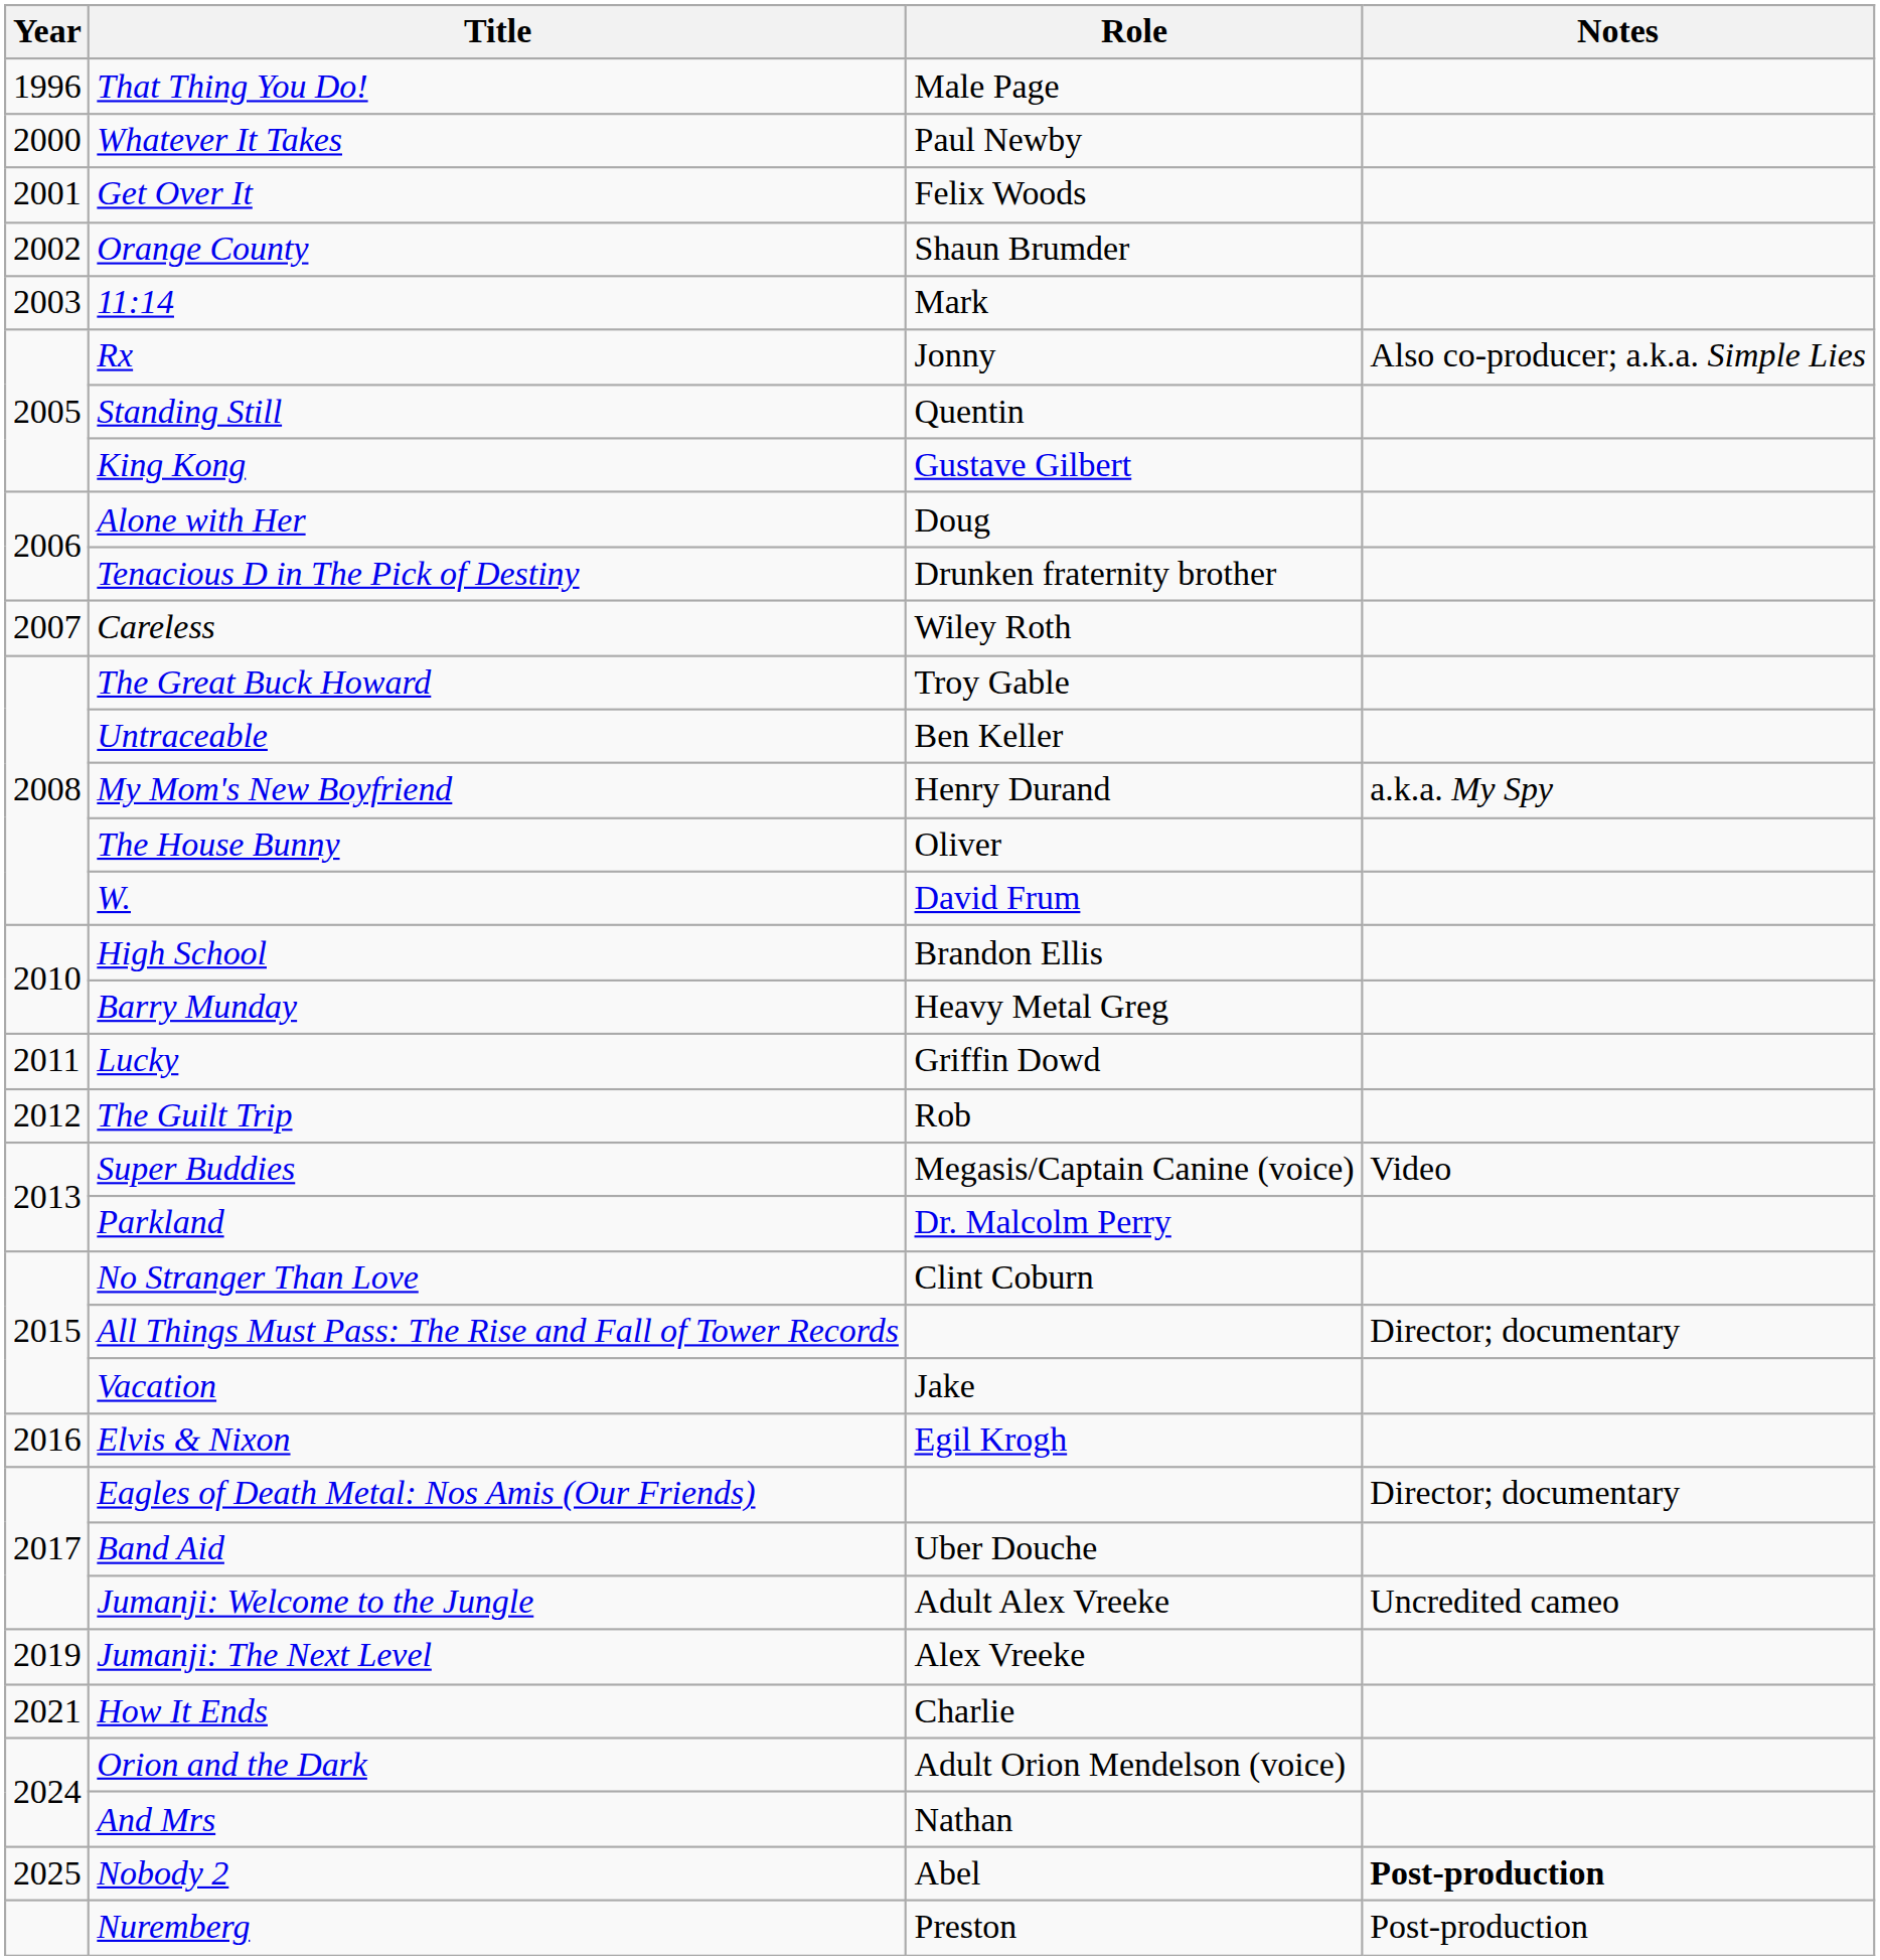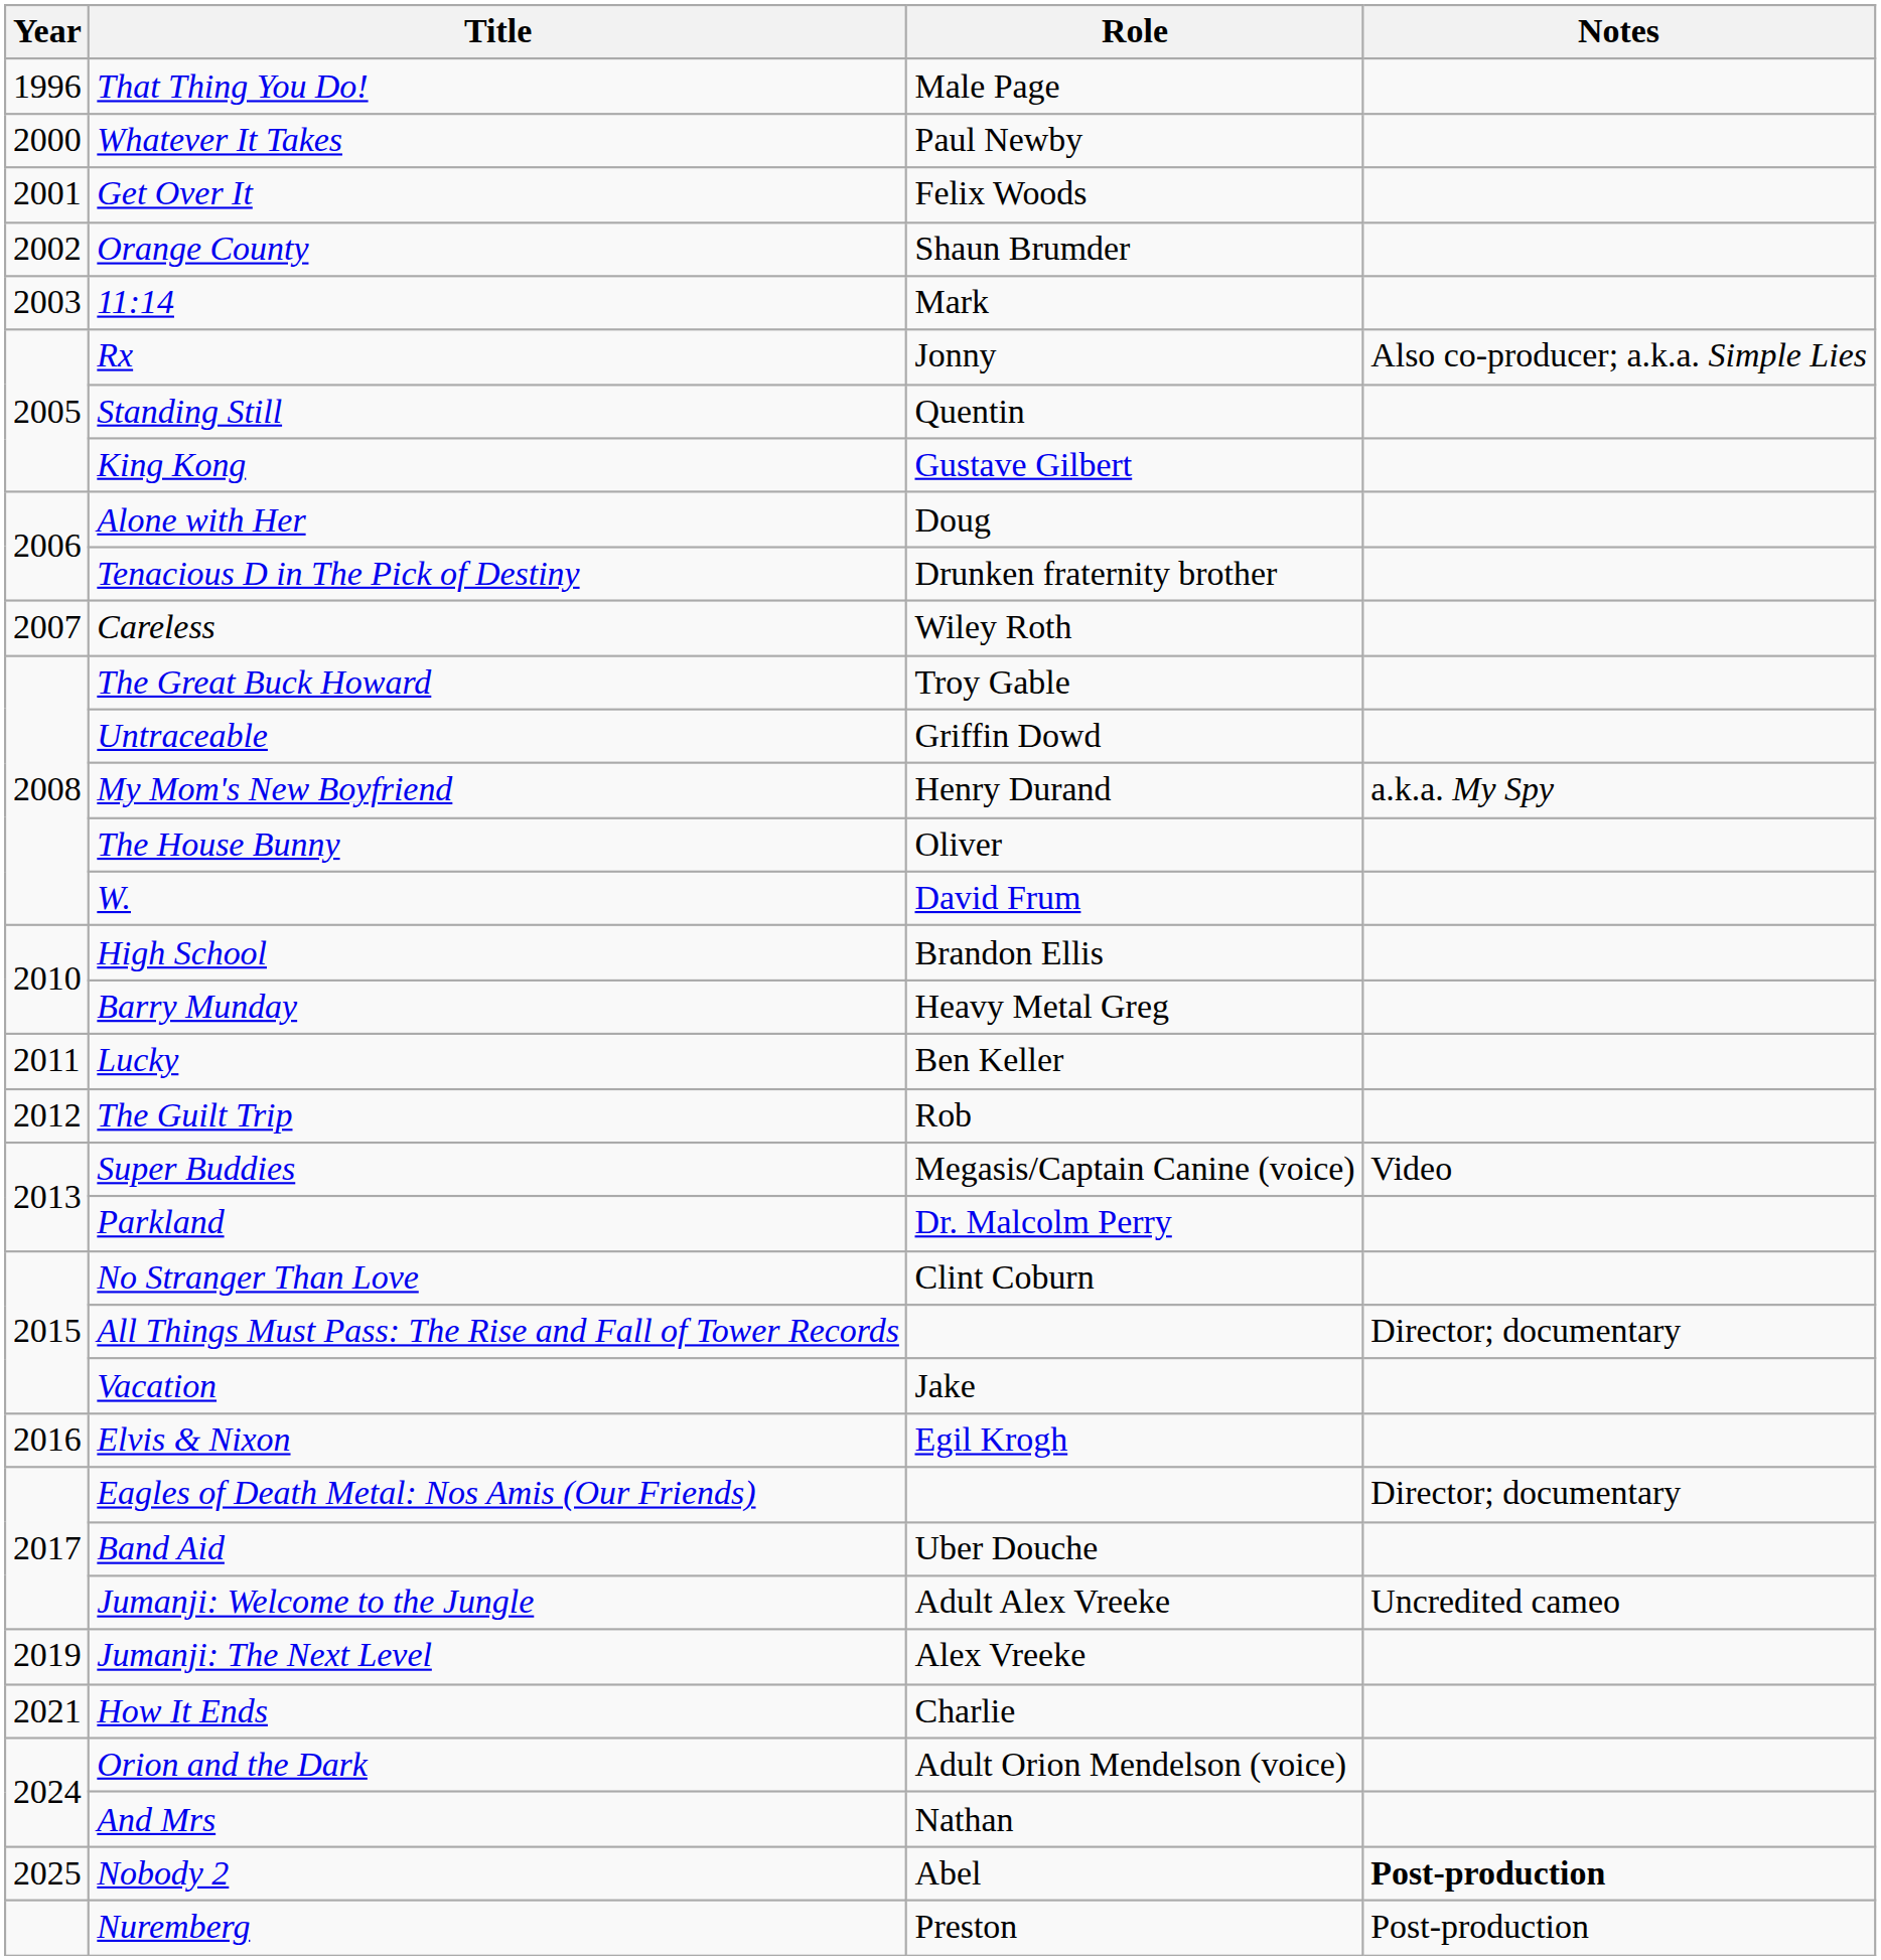 <table class="wikitable sortable">
 <tr>
 <th>Year</th>
 <th>Title</th>
 <th>Role</th>
 <th class="unsortable">Notes</th>
 </tr>
 <tr>
 <td>1996</td>
 <td><em><a href='#'>That Thing You Do!</a></em></td>
 <td>Male Page</td>
 <td></td>
 </tr>
 <tr>
 <td>2000</td>
 <td><em><a href='#'>Whatever It Takes</a></em></td>
 <td>Paul Newby</td>
 <td></td>
 </tr>
 <tr>
 <td>2001</td>
 <td><em><a href='#'>Get Over It</a></em></td>
 <td>Felix Woods</td>
 <td></td>
 </tr>
 <tr>
 <td>2002</td>
 <td><em><a href='#'>Orange County</a></em></td>
 <td>Shaun Brumder</td>
 <td></td>
 </tr>
 <tr>
 <td>2003</td>
 <td><em><a href='#'>11:14</a></em></td>
 <td>Mark</td>
 <td></td>
 </tr>
 <tr>
 <td rowspan="3">2005</td>
 <td><em><a href='#'>Rx</a></em></td>
 <td>Jonny</td>
 <td>Also co-producer; a.k.a. <em>Simple Lies</em></td>
 </tr>
 <tr>
 <td><em><a href='#'>Standing Still</a></em></td>
 <td>Quentin</td>
 <td></td>
 </tr>
 <tr>
 <td><em><a href='#'>King Kong</a></em></td>
 <td><a href='#'>Gustave Gilbert</a></td>
 <td></td>
 </tr>
 <tr>
 <td rowspan="2">2006</td>
 <td><em><a href='#'>Alone with Her</a></em></td>
 <td>Doug</td>
 <td></td>
 </tr>
 <tr>
 <td><em><a href='#'>Tenacious D in The Pick of Destiny</a></em></td>
 <td>Drunken fraternity brother</td>
 <td></td>
 </tr>
 <tr>
 <td>2007</td>
 <td><em>Careless</em></td>
 <td>Wiley Roth</td>
 <td></td>
 </tr>
 <tr>
 <td rowspan="5">2008</td>
 <td><em><a href='#'>The Great Buck Howard</a></em></td>
 <td>Troy Gable</td>
 <td></td>
 </tr>
 <tr>
 <td><em><a href='#'>Untraceable</a></em></td>
-<td>Ben Keller</td>
+<td>Griffin Dowd</td>
 <td></td>
 </tr>
 <tr>
 <td><em><a href='#'>My Mom's New Boyfriend</a></em></td>
 <td>Henry Durand</td>
 <td>a.k.a. <em>My Spy</em></td>
 </tr>
 <tr>
 <td><em><a href='#'>The House Bunny</a></em></td>
 <td>Oliver</td>
 <td></td>
 </tr>
 <tr>
 <td><em><a href='#'>W.</a></em></td>
 <td><a href='#'>David Frum</a></td>
 <td></td>
 </tr>
 <tr>
 <td rowspan="2">2010</td>
 <td><em><a href='#'>High School</a></em></td>
 <td>Brandon Ellis</td>
 <td></td>
 </tr>
 <tr>
 <td><em><a href='#'>Barry Munday</a></em></td>
 <td>Heavy Metal Greg</td>
 <td></td>
 </tr>
 <tr>
 <td>2011</td>
 <td><em><a href='#'>Lucky</a></em></td>
-<td>Griffin Dowd</td>
+<td>Ben Keller</td>
 <td></td>
 </tr>
 <tr>
 <td>2012</td>
 <td><em><a href='#'>The Guilt Trip</a></em></td>
 <td>Rob</td>
 <td></td>
 </tr>
 <tr>
 <td rowspan="2">2013</td>
 <td><em><a href='#'>Super Buddies</a></em></td>
 <td>Megasis/Captain Canine (voice)</td>
 <td>Video</td>
 </tr>
 <tr>
 <td><em><a href='#'>Parkland</a></em></td>
 <td><a href='#'>Dr. Malcolm Perry</a></td>
 <td></td>
 </tr>
 <tr>
 <td rowspan="3">2015</td>
 <td><em><a href='#'>No Stranger Than Love</a></em></td>
 <td>Clint Coburn</td>
 <td></td>
 </tr>
 <tr>
 <td><em><a href='#'>All Things Must Pass: The Rise and Fall of Tower Records</a></em></td>
 <td></td>
 <td>Director; documentary</td>
 </tr>
 <tr>
 <td><em><a href='#'>Vacation</a></em></td>
 <td>Jake</td>
 <td></td>
 </tr>
 <tr>
 <td>2016</td>
 <td><em><a href='#'>Elvis & Nixon</a></em></td>
 <td><a href='#'>Egil Krogh</a></td>
 <td></td>
 </tr>
 <tr>
 <td rowspan="3">2017</td>
 <td><em><a href='#'>Eagles of Death Metal: Nos Amis (Our Friends)</a></em></td>
 <td></td>
 <td>Director; documentary</td>
 </tr>
 <tr>
 <td><em><a href='#'>Band Aid</a></em></td>
 <td>Uber Douche</td>
 <td></td>
 </tr>
 <tr>
 <td><em><a href='#'>Jumanji: Welcome to the Jungle</a></em></td>
 <td>Adult Alex Vreeke</td>
 <td>Uncredited cameo</td>
 </tr>
 <tr>
 <td>2019</td>
 <td><em><a href='#'>Jumanji: The Next Level</a></em></td>
 <td>Alex Vreeke</td>
 <td></td>
 </tr>
 <tr>
 <td>2021</td>
 <td><em><a href='#'>How It Ends</a></em></td>
 <td>Charlie</td>
 <td></td>
 </tr>
 <tr>
 <td rowspan="2">2024</td>
 <td><em><a href='#'>Orion and the Dark</a></em></td>
 <td>Adult Orion Mendelson (voice)</td>
 <td></td>
 </tr>
 <tr>
 <td><em><a href='#'>And Mrs</a></em></td>
 <td>Nathan</td>
 <td></td>
 </tr>
 <tr>
 <td>2025</td>
 <td><em><a href='#'>Nobody 2</a></em></td>
 <td>Abel</td>
 <td><strong>Post-production</strong></td>
 </tr>
 <tr>
 <td></td>
 <td><em><a href='#'>Nuremberg</a></em></td>
 <td>Preston</td>
 <td>Post-production</td>
 </tr>
 </table>
